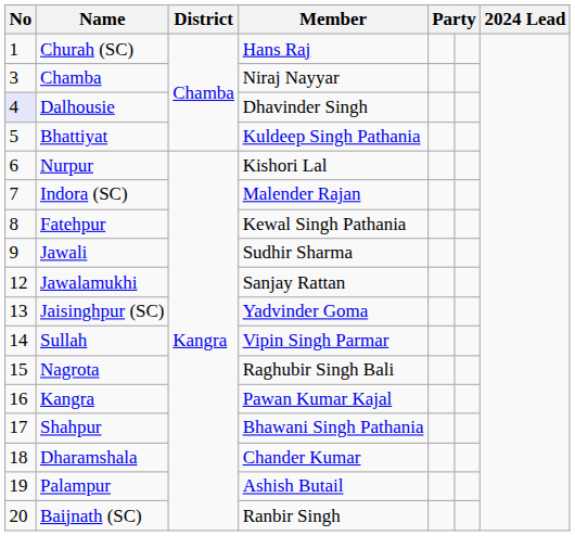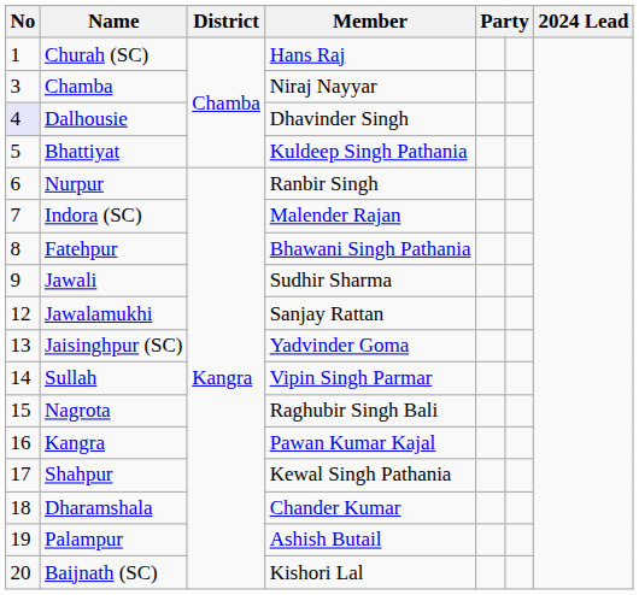 <table class="wikitable sortable">
 <tr>
 <th>No</th>
 <th>Name</th>
 <th>District</th>
 <th>Member</th>
 <th colspan="2">Party</th>
 <th colspan="2">2024 Lead</th>
 </tr>
 <tr>
 <td>1</td>
 <td><a href='#'>Churah</a> (SC)</td>
 <td rowspan="4"><a href='#'>Chamba</a></td>
 <td><a href='#'>Hans Raj</a></td>
 <td></td>
 <td></td>
 </tr>
 <tr>
 <td>3</td>
 <td><a href='#'>Chamba</a></td>
 <td>Niraj Nayyar</td>
 <td></td>
 <td></td>
 </tr>
 <tr>
 <td style="background: lavender;">4</td>
 <td><a href='#'>Dalhousie</a></td>
 <td>Dhavinder Singh</td>
 <td></td>
 <td></td>
 </tr>
 <tr>
 <td>5</td>
 <td><a href='#'>Bhattiyat</a></td>
 <td><a href='#'>Kuldeep Singh Pathania</a></td>
 <td></td>
 <td></td>
 </tr>
 <tr>
 <td>6</td>
 <td><a href='#'>Nurpur</a></td>
 <td rowspan="13"><a href='#'>Kangra</a></td>
-<td>Kishori Lal</td>
+<td>Ranbir Singh</td>
 <td></td>
 <td></td>
 </tr>
 <tr>
 <td>7</td>
 <td><a href='#'>Indora</a> (SC)</td>
 <td><a href='#'>Malender Rajan</a></td>
 <td></td>
 <td></td>
 </tr>
 <tr>
 <td>8</td>
 <td><a href='#'>Fatehpur</a></td>
-<td>Kewal Singh Pathania</td>
+<td><a href='#'>Bhawani Singh Pathania</a></td>
 <td></td>
 <td></td>
 </tr>
 <tr>
 <td>9</td>
 <td><a href='#'>Jawali</a></td>
 <td>Sudhir Sharma</td>
 <td></td>
 <td></td>
 </tr>
 <tr>
 <td>12</td>
 <td><a href='#'>Jawalamukhi</a></td>
 <td>Sanjay Rattan</td>
 <td></td>
 <td></td>
 </tr>
 <tr>
 <td>13</td>
 <td><a href='#'>Jaisinghpur</a> (SC)</td>
 <td><a href='#'>Yadvinder Goma</a></td>
 <td></td>
 <td></td>
 </tr>
 <tr>
 <td>14</td>
 <td><a href='#'>Sullah</a></td>
 <td><a href='#'>Vipin Singh Parmar</a></td>
 <td></td>
 <td></td>
 </tr>
 <tr>
 <td>15</td>
 <td><a href='#'>Nagrota</a></td>
 <td>Raghubir Singh Bali</td>
 <td></td>
 <td></td>
 </tr>
 <tr>
 <td>16</td>
 <td><a href='#'>Kangra</a></td>
 <td><a href='#'>Pawan Kumar Kajal</a></td>
 <td></td>
 <td></td>
 </tr>
 <tr>
 <td>17</td>
 <td><a href='#'>Shahpur</a></td>
-<td><a href='#'>Bhawani Singh Pathania</a></td>
+<td>Kewal Singh Pathania</td>
 <td></td>
 <td></td>
 </tr>
 <tr>
 <td>18</td>
 <td><a href='#'>Dharamshala</a></td>
 <td><a href='#'>Chander Kumar</a></td>
 <td></td>
 <td></td>
 </tr>
 <tr>
 <td>19</td>
 <td><a href='#'>Palampur</a></td>
 <td><a href='#'>Ashish Butail</a></td>
 <td></td>
 <td></td>
 </tr>
 <tr>
 <td>20</td>
 <td><a href='#'>Baijnath</a> (SC)</td>
-<td>Ranbir Singh</td>
+<td>Kishori Lal</td>
 <td></td>
 <td></td>
 </tr>
 </table>
